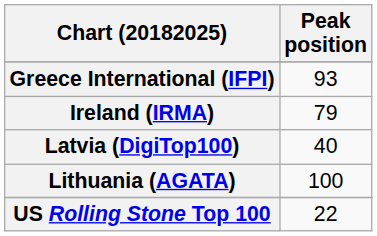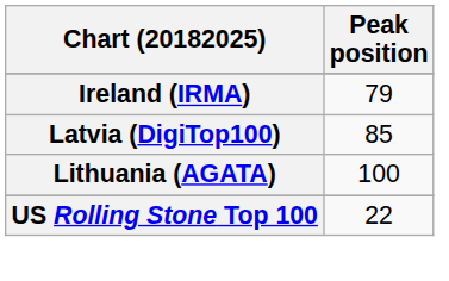 <table class="wikitable sortable plainrowheaders" style="text-align:center">
 <tr>
 <th scope="col">Chart (20182025)</th>
 <th scope="col">Peak<br>position</th>
 </tr>
 <tr>
 </tr>
 <tr>
-<th scope="row">Greece International (<a href='#'>IFPI</a>)</th>
-<td>93</td>
-</tr>
-<tr>
 <th scope="row">Ireland (<a href='#'>IRMA</a>)</th>
 <td>79</td>
 </tr>
 <tr>
 <th scope="row">Latvia (<a href='#'>DigiTop100</a>)</th>
-<td>40</td>
+<td>85</td>
 </tr>
 <tr>
 <th scope="row">Lithuania (<a href='#'>AGATA</a>)</th>
 <td>100</td>
 </tr>
 <tr>
 </tr>
 <tr>
 </tr>
 <tr>
 </tr>
 <tr>
 </tr>
 <tr>
 <th scope="row">US <a href='#'><em>Rolling Stone</em> Top 100</a></th>
 <td>22</td>
 </tr>
 </table>
